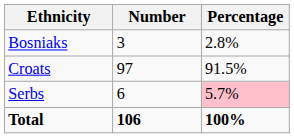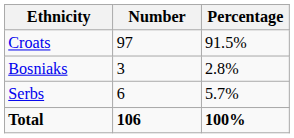 <table class="wikitable">
 <tr>
 <th width="100px">Ethnicity</th>
 <th width="80px">Number</th>
 <th width="80px">Percentage</th>
 </tr>
 <tr>
+<td><a href='#'>Croats</a></td>
+<td>97</td>
+<td>91.5%</td>
+</tr>
+<tr>
 <td><a href='#'>Bosniaks</a></td>
 <td>3</td>
 <td>2.8%</td>
 </tr>
 <tr>
-<td><a href='#'>Croats</a></td>
-<td>97</td>
-<td>91.5%</td>
-</tr>
-<tr>
 <td><a href='#'>Serbs</a></td>
 <td>6</td>
-<td style="background: pink;">5.7%</td>
+<td>5.7%</td>
 </tr>
 <tr>
 <td><strong>Total</strong></td>
 <td><strong>106</strong></td>
 <td><strong>100%</strong></td>
 </tr>
 </table>
